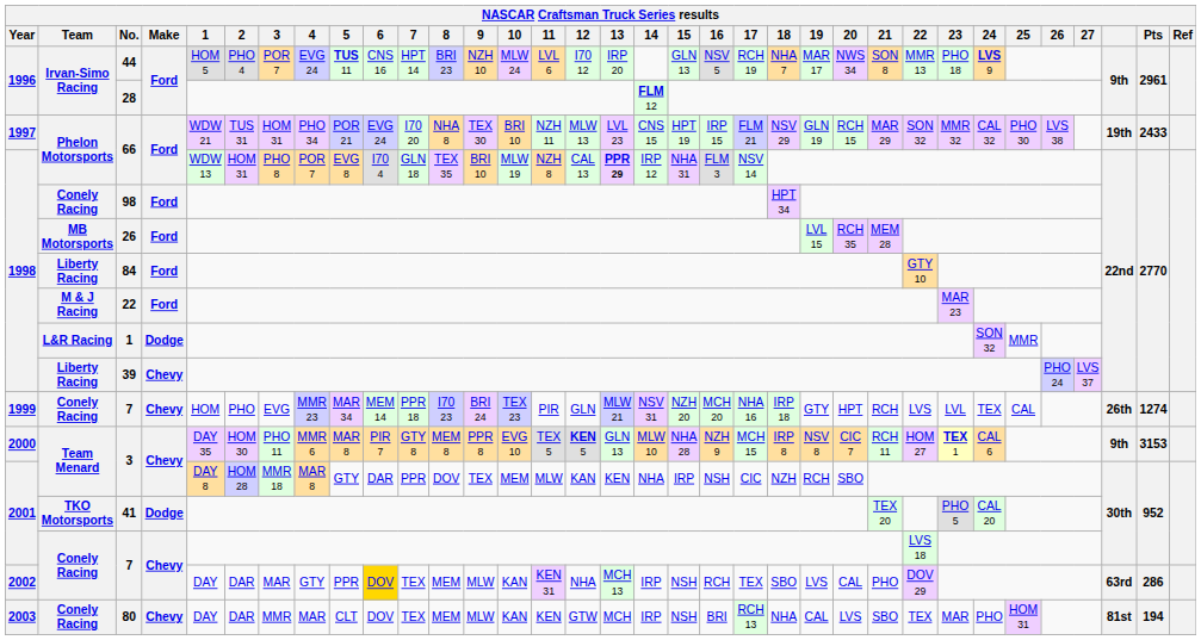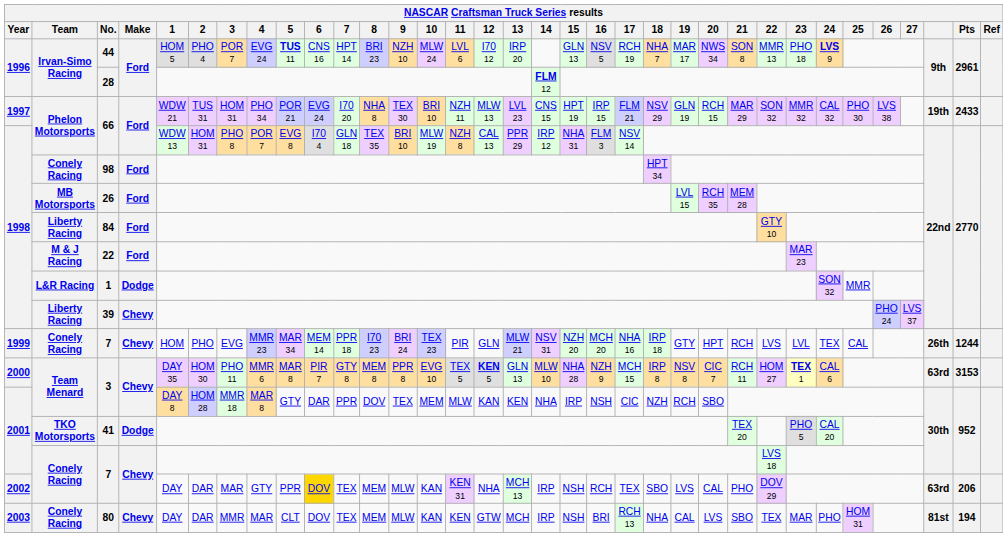 <table class="wikitable" style="text-align:center; font-size:75%">
 <tr>
 <th colspan=45><a href='#'>NASCAR</a> <a href='#'>Craftsman Truck Series</a> results</th>
 </tr>
 <tr>
 <th>Year</th>
 <th>Team</th>
 <th>No.</th>
 <th>Make</th>
 <th>1</th>
 <th>2</th>
 <th>3</th>
 <th>4</th>
 <th>5</th>
 <th>6</th>
 <th>7</th>
 <th>8</th>
 <th>9</th>
 <th>10</th>
 <th>11</th>
 <th>12</th>
 <th>13</th>
 <th>14</th>
 <th>15</th>
 <th>16</th>
 <th>17</th>
 <th>18</th>
 <th>19</th>
 <th>20</th>
 <th>21</th>
 <th>22</th>
 <th>23</th>
 <th>24</th>
 <th>25</th>
 <th>26</th>
 <th>27</th>
 <th></th>
 <th>Pts</th>
 <th>Ref</th>
 </tr>
 <tr>
 <th rowspan=2><a href='#'>1996</a></th>
 <th rowspan=2><a href='#'>Irvan-Simo Racing</a></th>
 <th>44</th>
 <th rowspan=2><a href='#'>Ford</a></th>
 <td style="background:#DFDFDF;"><a href='#'>HOM</a><br><small>5</small></td>
 <td style="background:#DFDFDF;"><a href='#'>PHO</a><br><small>4</small></td>
 <td style="background:#FFDF9F;"><a href='#'>POR</a><br><small>7</small></td>
 <td style="background:#CFCFFF;"><a href='#'>EVG</a><br><small>24</small></td>
 <td style="background:#DFFFDF;"><strong><a href='#'>TUS</a></strong><br><small>11</small></td>
 <td style="background:#DFFFDF;"><a href='#'>CNS</a><br><small>16</small></td>
 <td style="background:#DFFFDF;"><a href='#'>HPT</a><br><small>14</small></td>
 <td style="background:#CFCFFF;"><a href='#'>BRI</a><br><small>23</small></td>
 <td style="background:#FFDF9F;"><a href='#'>NZH</a><br><small>10</small></td>
 <td style="background:#EFCFFF;"><a href='#'>MLW</a><br><small>24</small></td>
 <td style="background:#FFDF9F;"><a href='#'>LVL</a><br><small>6</small></td>
 <td style="background:#DFFFDF;"><a href='#'>I70</a><br><small>12</small></td>
 <td style="background:#DFFFDF;"><a href='#'>IRP</a><br><small>20</small></td>
 <td></td>
 <td style="background:#DFFFDF;"><a href='#'>GLN</a><br><small>13</small></td>
 <td style="background:#DFDFDF;"><a href='#'>NSV</a><br><small>5</small></td>
 <td style="background:#DFFFDF;"><a href='#'>RCH</a><br><small>19</small></td>
 <td style="background:#FFDF9F;"><a href='#'>NHA</a><br><small>7</small></td>
 <td style="background:#DFFFDF;"><a href='#'>MAR</a><br><small>17</small></td>
 <td style="background:#EFCFFF;"><a href='#'>NWS</a><br><small>34</small></td>
 <td style="background:#FFDF9F;"><a href='#'>SON</a><br><small>8</small></td>
 <td style="background:#DFFFDF;"><a href='#'>MMR</a><br><small>13</small></td>
 <td style="background:#DFFFDF;"><a href='#'>PHO</a><br><small>18</small></td>
 <td style="background:#FFDF9F;"><strong><a href='#'>LVS</a></strong><br><small>9</small></td>
 <td colspan=3></td>
 <th rowspan=2>9th</th>
 <th rowspan=2>2961</th>
 <th rowspan=2></th>
 </tr>
 <tr>
 <th>28</th>
 <td colspan=13></td>
 <td style="background:#DFFFDF;"><strong><a href='#'>FLM</a></strong><br><small>12</small></td>
 <td colspan=13></td>
 </tr>
 <tr>
 <th><a href='#'>1997</a></th>
 <th rowspan=2><a href='#'>Phelon Motorsports</a></th>
 <th rowspan=2>66</th>
 <th rowspan=2><a href='#'>Ford</a></th>
 <td style="background:#EFCFFF;"><a href='#'>WDW</a><br><small>21</small></td>
 <td style="background:#EFCFFF;"><a href='#'>TUS</a><br><small>31</small></td>
 <td style="background:#EFCFFF;"><a href='#'>HOM</a><br><small>31</small></td>
 <td style="background:#EFCFFF;"><a href='#'>PHO</a><br><small>34</small></td>
 <td style="background:#CFCFFF;"><a href='#'>POR</a><br><small>21</small></td>
 <td style="background:#CFCFFF;"><a href='#'>EVG</a><br><small>24</small></td>
 <td style="background:#DFFFDF;"><a href='#'>I70</a><br><small>20</small></td>
 <td style="background:#FFDF9F;"><a href='#'>NHA</a><br><small>8</small></td>
 <td style="background:#EFCFFF;"><a href='#'>TEX</a><br><small>30</small></td>
 <td style="background:#FFDF9F;"><a href='#'>BRI</a><br><small>10</small></td>
 <td style="background:#DFFFDF;"><a href='#'>NZH</a><br><small>11</small></td>
 <td style="background:#DFFFDF;"><a href='#'>MLW</a><br><small>13</small></td>
 <td style="background:#EFCFFF;"><a href='#'>LVL</a><br><small>23</small></td>
 <td style="background:#DFFFDF;"><a href='#'>CNS</a><br><small>15</small></td>
 <td style="background:#DFFFDF;"><a href='#'>HPT</a><br><small>19</small></td>
 <td style="background:#DFFFDF;"><a href='#'>IRP</a><br><small>15</small></td>
 <td style="background:#CFCFFF;"><a href='#'>FLM</a><br><small>21</small></td>
 <td style="background:#EFCFFF;"><a href='#'>NSV</a><br><small>29</small></td>
 <td style="background:#DFFFDF;"><a href='#'>GLN</a><br><small>19</small></td>
 <td style="background:#DFFFDF;"><a href='#'>RCH</a><br><small>15</small></td>
 <td style="background:#EFCFFF;"><a href='#'>MAR</a><br><small>29</small></td>
 <td style="background:#EFCFFF;"><a href='#'>SON</a><br><small>32</small></td>
 <td style="background:#EFCFFF;"><a href='#'>MMR</a><br><small>32</small></td>
 <td style="background:#EFCFFF;"><a href='#'>CAL</a><br><small>32</small></td>
 <td style="background:#EFCFFF;"><a href='#'>PHO</a><br><small>30</small></td>
 <td style="background:#EFCFFF;"><a href='#'>LVS</a><br><small>38</small></td>
 <td></td>
 <th>19th</th>
 <th>2433</th>
 <th></th>
 </tr>
 <tr>
 <th rowspan=7><a href='#'>1998</a></th>
 <td style="background:#DFFFDF;"><a href='#'>WDW</a><br><small>13</small></td>
 <td style="background:#EFCFFF;"><a href='#'>HOM</a><br><small>31</small></td>
 <td style="background:#FFDF9F;"><a href='#'>PHO</a><br><small>8</small></td>
 <td style="background:#FFDF9F;"><a href='#'>POR</a><br><small>7</small></td>
 <td style="background:#FFDF9F;"><a href='#'>EVG</a><br><small>8</small></td>
 <td style="background:#DFDFDF;"><a href='#'>I70</a><br><small>4</small></td>
 <td style="background:#DFFFDF;"><a href='#'>GLN</a><br><small>18</small></td>
 <td style="background:#EFCFFF;"><a href='#'>TEX</a><br><small>35</small></td>
 <td style="background:#FFDF9F;"><a href='#'>BRI</a><br><small>10</small></td>
 <td style="background:#DFFFDF;"><a href='#'>MLW</a><br><small>19</small></td>
 <td style="background:#FFDF9F;"><a href='#'>NZH</a><br><small>8</small></td>
 <td style="background:#DFFFDF;"><a href='#'>CAL</a><br><small>13</small></td>
-<td style="background:#EFCFFF;"><strong><a href='#'>PPR</a><br><small>29</small></strong></td>
+<td style="background:#EFCFFF;"><a href='#'>PPR</a><br><small>29</small></td>
 <td style="background:#DFFFDF;"><a href='#'>IRP</a><br><small>12</small></td>
 <td style="background:#EFCFFF;"><a href='#'>NHA</a><br><small>31</small></td>
 <td style="background:#DFDFDF;"><a href='#'>FLM</a><br><small>3</small></td>
 <td style="background:#DFFFDF;"><a href='#'>NSV</a><br><small>14</small></td>
 <td colspan=10></td>
 <th rowspan=7>22nd</th>
 <th rowspan=7>2770</th>
 <th rowspan=7></th>
 </tr>
 <tr>
 <th><a href='#'>Conely Racing</a></th>
 <th>98</th>
 <th><a href='#'>Ford</a></th>
 <td colspan=17></td>
 <td style="background:#EFCFFF;"><a href='#'>HPT</a><br><small>34</small></td>
 <td colspan=9></td>
 </tr>
 <tr>
 <th><a href='#'>MB Motorsports</a></th>
 <th>26</th>
 <th><a href='#'>Ford</a></th>
 <td colspan=18></td>
 <td style="background:#DFFFDF;"><a href='#'>LVL</a><br><small>15</small></td>
 <td style="background:#EFCFFF;"><a href='#'>RCH</a><br><small>35</small></td>
 <td style="background:#EFCFFF;"><a href='#'>MEM</a><br><small>28</small></td>
 <td colspan=6></td>
 </tr>
 <tr>
 <th><a href='#'>Liberty Racing</a></th>
 <th>84</th>
 <th><a href='#'>Ford</a></th>
 <td colspan=21></td>
 <td style="background:#FFDF9F;"><a href='#'>GTY</a><br><small>10</small></td>
 <td colspan=5></td>
 </tr>
 <tr>
 <th><a href='#'>M & J Racing</a></th>
 <th>22</th>
 <th><a href='#'>Ford</a></th>
 <td colspan=22></td>
 <td style="background:#EFCFFF;"><a href='#'>MAR</a><br><small>23</small></td>
 <td colspan=4></td>
 </tr>
 <tr>
 <th><a href='#'>L&R Racing</a></th>
 <th>1</th>
 <th><a href='#'>Dodge</a></th>
 <td colspan=23></td>
 <td style="background:#EFCFFF;"><a href='#'>SON</a><br><small>32</small></td>
 <td><a href='#'>MMR</a></td>
 <td colspan=2></td>
 </tr>
 <tr>
 <th><a href='#'>Liberty Racing</a></th>
 <th>39</th>
 <th><a href='#'>Chevy</a></th>
 <td colspan=25></td>
 <td style="background:#CFCFFF;"><a href='#'>PHO</a><br><small>24</small></td>
 <td style="background:#EFCFFF;"><a href='#'>LVS</a><br><small>37</small></td>
 </tr>
 <tr>
 <th><a href='#'>1999</a></th>
 <th><a href='#'>Conely Racing</a></th>
 <th>7</th>
 <th><a href='#'>Chevy</a></th>
 <td><a href='#'>HOM</a></td>
 <td><a href='#'>PHO</a></td>
 <td><a href='#'>EVG</a></td>
 <td style="background:#CFCFFF;"><a href='#'>MMR</a><br><small>23</small></td>
 <td style="background:#EFCFFF;"><a href='#'>MAR</a><br><small>34</small></td>
 <td style="background:#DFFFDF;"><a href='#'>MEM</a><br><small>14</small></td>
 <td style="background:#DFFFDF;"><a href='#'>PPR</a><br><small>18</small></td>
 <td style="background:#CFCFFF;"><a href='#'>I70</a><br><small>23</small></td>
 <td style="background:#EFCFFF;"><a href='#'>BRI</a><br><small>24</small></td>
 <td style="background:#CFCFFF;"><a href='#'>TEX</a><br><small>23</small></td>
 <td><a href='#'>PIR</a></td>
 <td><a href='#'>GLN</a></td>
 <td style="background:#CFCFFF;"><a href='#'>MLW</a><br><small>21</small></td>
 <td style="background:#EFCFFF;"><a href='#'>NSV</a><br><small>31</small></td>
 <td style="background:#DFFFDF;"><a href='#'>NZH</a><br><small>20</small></td>
 <td style="background:#DFFFDF;"><a href='#'>MCH</a><br><small>20</small></td>
 <td style="background:#DFFFDF;"><a href='#'>NHA</a><br><small>16</small></td>
 <td style="background:#DFFFDF;"><a href='#'>IRP</a><br><small>18</small></td>
 <td><a href='#'>GTY</a></td>
 <td><a href='#'>HPT</a></td>
 <td><a href='#'>RCH</a></td>
 <td><a href='#'>LVS</a></td>
 <td><a href='#'>LVL</a></td>
 <td><a href='#'>TEX</a></td>
 <td><a href='#'>CAL</a></td>
 <td colspan=2></td>
 <th>26th</th>
-<th>1274</th>
+<th>1244</th>
 <th></th>
 </tr>
 <tr>
 <th><a href='#'>2000</a></th>
 <th rowspan=2><a href='#'>Team Menard</a></th>
 <th rowspan=2>3</th>
 <th rowspan=2><a href='#'>Chevy</a></th>
 <td style="background:#EFCFFF;"><a href='#'>DAY</a><br><small>35</small></td>
 <td style="background:#EFCFFF;"><a href='#'>HOM</a><br><small>30</small></td>
 <td style="background:#DFFFDF;"><a href='#'>PHO</a><br><small>11</small></td>
 <td style="background:#FFDF9F;"><a href='#'>MMR</a><br><small>6</small></td>
 <td style="background:#FFDF9F;"><a href='#'>MAR</a><br><small>8</small></td>
 <td style="background:#FFDF9F;"><a href='#'>PIR</a><br><small>7</small></td>
 <td style="background:#FFDF9F;"><a href='#'>GTY</a><br><small>8</small></td>
 <td style="background:#FFDF9F;"><a href='#'>MEM</a><br><small>8</small></td>
 <td style="background:#FFDF9F;"><a href='#'>PPR</a><br><small>8</small></td>
 <td style="background:#FFDF9F;"><a href='#'>EVG</a><br><small>10</small></td>
 <td style="background:#DFDFDF;"><a href='#'>TEX</a><br><small>5</small></td>
 <td style="background:#DFDFDF;"><strong><a href='#'>KEN</a></strong><br><small>5</small></td>
 <td style="background:#DFFFDF;"><a href='#'>GLN</a><br><small>13</small></td>
 <td style="background:#FFDF9F;"><a href='#'>MLW</a><br><small>10</small></td>
 <td style="background:#EFCFFF;"><a href='#'>NHA</a><br><small>28</small></td>
 <td style="background:#FFDF9F;"><a href='#'>NZH</a><br><small>9</small></td>
 <td style="background:#DFFFDF;"><a href='#'>MCH</a><br><small>15</small></td>
 <td style="background:#FFDF9F;"><a href='#'>IRP</a><br><small>8</small></td>
 <td style="background:#FFDF9F;"><a href='#'>NSV</a><br><small>8</small></td>
 <td style="background:#FFDF9F;"><a href='#'>CIC</a><br><small>7</small></td>
 <td style="background:#DFFFDF;"><a href='#'>RCH</a><br><small>11</small></td>
 <td style="background:#EFCFFF;"><a href='#'>HOM</a><br><small>27</small></td>
 <td style="background:#FFFFBF;"><strong><a href='#'>TEX</a></strong><br><small>1</small></td>
 <td style="background:#FFDF9F;"><a href='#'>CAL</a><br><small>6</small></td>
 <td colspan=3></td>
-<th>9th</th>
+<th>63rd</th>
 <th>3153</th>
 <th></th>
 </tr>
 <tr>
 <th rowspan=3><a href='#'>2001</a></th>
 <td style="background:#FFDF9F;"><a href='#'>DAY</a><br><small>8</small></td>
 <td style="background:#CFCFFF;"><a href='#'>HOM</a><br><small>28</small></td>
 <td style="background:#DFFFDF;"><a href='#'>MMR</a><br><small>18</small></td>
 <td style="background:#FFDF9F;"><a href='#'>MAR</a><br><small>8</small></td>
 <td><a href='#'>GTY</a></td>
 <td><a href='#'>DAR</a></td>
 <td><a href='#'>PPR</a></td>
 <td><a href='#'>DOV</a></td>
 <td><a href='#'>TEX</a></td>
 <td><a href='#'>MEM</a></td>
 <td><a href='#'>MLW</a></td>
 <td><a href='#'>KAN</a></td>
 <td><a href='#'>KEN</a></td>
 <td><a href='#'>NHA</a></td>
 <td><a href='#'>IRP</a></td>
 <td><a href='#'>NSH</a></td>
 <td><a href='#'>CIC</a></td>
 <td><a href='#'>NZH</a></td>
 <td><a href='#'>RCH</a></td>
 <td><a href='#'>SBO</a></td>
 <td colspan=7></td>
 <th rowspan=3>30th</th>
 <th rowspan=3>952</th>
 <th rowspan=3></th>
 </tr>
 <tr>
 <th><a href='#'>TKO Motorsports</a></th>
 <th>41</th>
 <th><a href='#'>Dodge</a></th>
 <td colspan=20></td>
 <td style="background:#DFFFDF;"><a href='#'>TEX</a><br><small>20</small></td>
 <td></td>
 <td style="background:#DFDFDF;"><a href='#'>PHO</a><br><small>5</small></td>
 <td style="background:#DFFFDF;"><a href='#'>CAL</a><br><small>20</small></td>
 <td colspan=3></td>
 </tr>
 <tr>
 <th rowspan=2><a href='#'>Conely Racing</a></th>
 <th rowspan=2>7</th>
 <th rowspan=2><a href='#'>Chevy</a></th>
 <td colspan=21></td>
 <td style="background:#DFFFDF;"><a href='#'>LVS</a><br><small>18</small></td>
 <td colspan=5></td>
 </tr>
 <tr>
 <th><a href='#'>2002</a></th>
 <td><a href='#'>DAY</a></td>
 <td><a href='#'>DAR</a></td>
 <td><a href='#'>MAR</a></td>
 <td><a href='#'>GTY</a></td>
 <td><a href='#'>PPR</a></td>
 <td style="background: gold;"><a href='#'>DOV</a></td>
 <td><a href='#'>TEX</a></td>
 <td><a href='#'>MEM</a></td>
 <td><a href='#'>MLW</a></td>
 <td><a href='#'>KAN</a></td>
 <td style="background:#EFCFFF;"><a href='#'>KEN</a><br><small>31</small></td>
 <td><a href='#'>NHA</a></td>
 <td style="background:#DFFFDF;"><a href='#'>MCH</a><br><small>13</small></td>
 <td><a href='#'>IRP</a></td>
 <td><a href='#'>NSH</a></td>
 <td><a href='#'>RCH</a></td>
 <td><a href='#'>TEX</a></td>
 <td><a href='#'>SBO</a></td>
 <td><a href='#'>LVS</a></td>
 <td><a href='#'>CAL</a></td>
 <td><a href='#'>PHO</a></td>
 <td style="background:#EFCFFF;"><a href='#'>DOV</a><br><small>29</small></td>
 <td colspan=5></td>
 <th>63rd</th>
-<th>286</th>
+<th>206</th>
 <th></th>
 </tr>
 <tr>
 <th><a href='#'>2003</a></th>
 <th><a href='#'>Conely Racing</a></th>
 <th>80</th>
 <th><a href='#'>Chevy</a></th>
 <td><a href='#'>DAY</a></td>
 <td><a href='#'>DAR</a></td>
 <td><a href='#'>MMR</a></td>
 <td><a href='#'>MAR</a></td>
 <td><a href='#'>CLT</a></td>
 <td><a href='#'>DOV</a></td>
 <td><a href='#'>TEX</a></td>
 <td><a href='#'>MEM</a></td>
 <td><a href='#'>MLW</a></td>
 <td><a href='#'>KAN</a></td>
 <td><a href='#'>KEN</a></td>
 <td><a href='#'>GTW</a></td>
 <td><a href='#'>MCH</a></td>
 <td><a href='#'>IRP</a></td>
 <td><a href='#'>NSH</a></td>
 <td><a href='#'>BRI</a></td>
 <td style="background:#DFFFDF;"><a href='#'>RCH</a><br><small>13</small></td>
 <td><a href='#'>NHA</a></td>
 <td><a href='#'>CAL</a></td>
 <td><a href='#'>LVS</a></td>
 <td><a href='#'>SBO</a></td>
 <td><a href='#'>TEX</a></td>
 <td><a href='#'>MAR</a></td>
 <td><a href='#'>PHO</a></td>
 <td style="background:#EFCFFF;"><a href='#'>HOM</a><br><small>31</small></td>
 <td colspan=2></td>
 <th>81st</th>
 <th>194</th>
 <th></th>
 </tr>
 </table>
